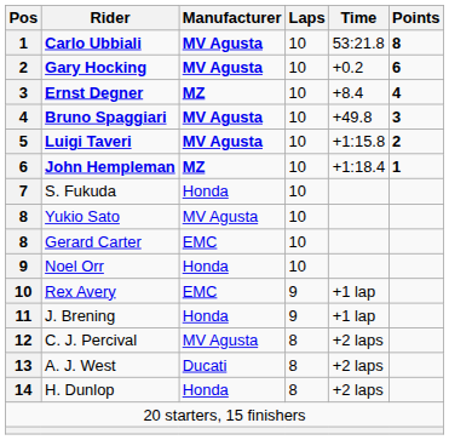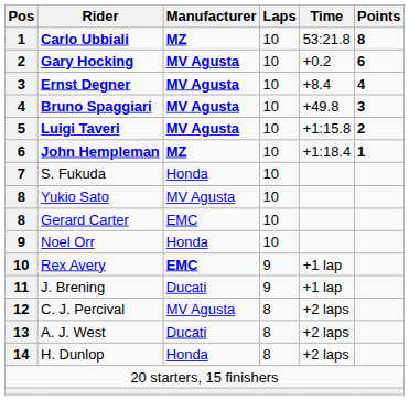 <table class="wikitable" style="font-size: 95%;">
 <tr>
 <th>Pos</th>
 <th>Rider</th>
 <th>Manufacturer</th>
 <th>Laps</th>
 <th>Time</th>
 <th>Points</th>
 </tr>
 <tr>
 <th>1</th>
 <td> <strong><a href='#'>Carlo Ubbiali</a></strong></td>
-<td><strong><a href='#'>MV Agusta</a></strong></td>
+<td><strong><a href='#'>MZ</a></strong></td>
 <td>10</td>
 <td>53:21.8</td>
 <td><strong>8</strong></td>
 </tr>
 <tr>
 <th>2</th>
 <td> <strong><a href='#'>Gary Hocking</a></strong></td>
 <td><strong><a href='#'>MV Agusta</a></strong></td>
 <td>10</td>
 <td>+0.2</td>
 <td><strong>6</strong></td>
 </tr>
 <tr>
 <th>3</th>
 <td> <strong><a href='#'>Ernst Degner</a></strong></td>
-<td><strong><a href='#'>MZ</a></strong></td>
+<td><strong><a href='#'>MV Agusta</a></strong></td>
 <td>10</td>
 <td>+8.4</td>
 <td><strong>4</strong></td>
 </tr>
 <tr>
 <th>4</th>
 <td> <strong><a href='#'>Bruno Spaggiari</a></strong></td>
 <td><strong><a href='#'>MV Agusta</a></strong></td>
 <td>10</td>
 <td>+49.8</td>
 <td><strong>3</strong></td>
 </tr>
 <tr>
 <th>5</th>
 <td> <strong><a href='#'>Luigi Taveri</a></strong></td>
 <td><strong><a href='#'>MV Agusta</a></strong></td>
 <td>10</td>
 <td>+1:15.8</td>
 <td><strong>2</strong></td>
 </tr>
 <tr>
 <th>6</th>
 <td> <strong><a href='#'>John Hempleman</a></strong></td>
 <td><strong><a href='#'>MZ</a></strong></td>
 <td>10</td>
 <td>+1:18.4</td>
 <td><strong>1</strong></td>
 </tr>
 <tr>
 <th>7</th>
 <td> S. Fukuda</td>
 <td><a href='#'>Honda</a></td>
 <td>10</td>
 <td></td>
 <td></td>
 </tr>
 <tr>
 <th>8</th>
 <td> <a href='#'>Yukio Sato</a></td>
 <td><a href='#'>MV Agusta</a></td>
 <td>10</td>
 <td></td>
 <td></td>
 </tr>
 <tr>
 <th>8</th>
 <td> <a href='#'>Gerard Carter</a></td>
 <td><a href='#'>EMC</a></td>
 <td>10</td>
 <td></td>
 <td></td>
 </tr>
 <tr>
 <th>9</th>
 <td> <a href='#'>Noel Orr</a></td>
 <td><a href='#'>Honda</a></td>
 <td>10</td>
 <td></td>
 <td></td>
 </tr>
 <tr>
 <th>10</th>
 <td> <a href='#'>Rex Avery</a></td>
-<td><a href='#'>EMC</a></td>
+<td><strong><a href='#'>EMC</a></strong></td>
 <td>9</td>
 <td>+1 lap</td>
 <td></td>
 </tr>
 <tr>
 <th>11</th>
 <td>J. Brening</td>
-<td><a href='#'>Honda</a></td>
+<td><a href='#'>Ducati</a></td>
 <td>9</td>
 <td>+1 lap</td>
 <td></td>
 </tr>
 <tr>
 <th>12</th>
 <td>C. J. Percival</td>
 <td><a href='#'>MV Agusta</a></td>
 <td>8</td>
 <td>+2 laps</td>
 <td></td>
 </tr>
 <tr>
 <th>13</th>
 <td>A. J. West</td>
 <td><a href='#'>Ducati</a></td>
 <td>8</td>
 <td>+2 laps</td>
 <td></td>
 </tr>
 <tr>
 <th>14</th>
 <td>H. Dunlop</td>
 <td><a href='#'>Honda</a></td>
 <td>8</td>
 <td>+2 laps</td>
 <td></td>
 </tr>
 <tr>
 <td colspan=6 align=center>20 starters, 15 finishers</td>
 </tr>
 <tr>
 <th colspan=6></th>
 </tr>
 </table>
